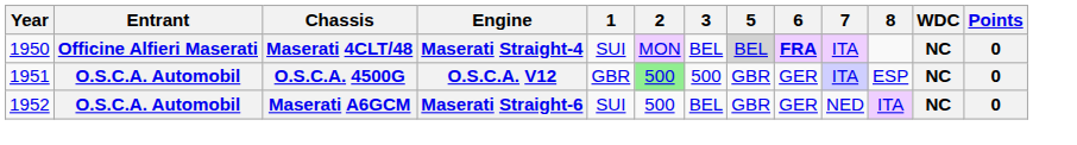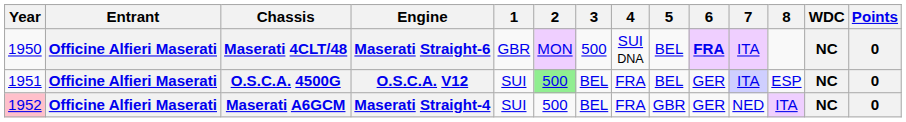 <table class="wikitable" style="text-align:center; font-size:90%">
 <tr>
 <th>Year</th>
 <th>Entrant</th>
 <th>Chassis</th>
 <th>Engine</th>
 <th>1</th>
 <th>2</th>
 <th>3</th>
+<th>4</th>
 <th>5</th>
 <th>6</th>
 <th>7</th>
 <th>8</th>
 <th>WDC</th>
 <th><a href='#'>Points</a></th>
 </tr>
 <tr>
 <td><a href='#'>1950</a></td>
 <th><a href='#'>Officine Alfieri Maserati</a></th>
 <th><a href='#'>Maserati</a> <a href='#'>4CLT/48</a></th>
-<th><a href='#'>Maserati</a> <a href='#'>Straight-4</a></th>
-<td><a href='#'>SUI</a></td>
+<th><a href='#'>Maserati</a> <a href='#'>Straight-6</a></th>
+<td><a href='#'>GBR</a></td>
 <td style="background:#EFCFFF;"><a href='#'>MON</a><br></td>
+<td><a href='#'>500</a></td>
+<td><a href='#'>SUI</a><br><small>DNA</small></td>
 <td><a href='#'>BEL</a></td>
-<td style="background: lightgrey;"><a href='#'>BEL</a></td>
 <td style="background:#EFCFFF;"><strong><a href='#'>FRA</a><br></strong></td>
 <td style="background:#EFCFFF;"><a href='#'>ITA</a><br></td>
 <td></td>
 <th>NC</th>
 <th>0</th>
 </tr>
 <tr>
 <td><a href='#'>1951</a></td>
-<th><a href='#'>O.S.C.A. Automobil</a></th>
+<th><a href='#'>Officine Alfieri Maserati</a></th>
 <th><a href='#'>O.S.C.A.</a> <a href='#'>4500G</a></th>
 <th><a href='#'>O.S.C.A.</a> <a href='#'>V12</a></th>
-<td><a href='#'>GBR</a></td>
+<td><a href='#'>SUI</a></td>
 <td style="background: lightgreen;"><a href='#'>500</a></td>
-<td><a href='#'>500</a></td>
-<td><a href='#'>GBR</a></td>
+<td><a href='#'>BEL</a></td>
+<td><a href='#'>FRA</a></td>
+<td><a href='#'>BEL</a></td>
 <td><a href='#'>GER</a></td>
 <td style="background:#CFCFFF;"><a href='#'>ITA</a><br></td>
 <td><a href='#'>ESP</a></td>
 <th>NC</th>
 <th>0</th>
 </tr>
 <tr>
-<td><a href='#'>1952</a></td>
-<th><a href='#'>O.S.C.A. Automobil</a></th>
+<td style="background: pink;"><a href='#'>1952</a></td>
+<th><a href='#'>Officine Alfieri Maserati</a></th>
 <th><a href='#'>Maserati</a> <a href='#'>A6GCM</a></th>
-<th><a href='#'>Maserati</a> <a href='#'>Straight-6</a></th>
+<th><a href='#'>Maserati</a> <a href='#'>Straight-4</a></th>
 <td><a href='#'>SUI</a></td>
 <td><a href='#'>500</a></td>
 <td><a href='#'>BEL</a></td>
+<td><a href='#'>FRA</a></td>
 <td><a href='#'>GBR</a></td>
 <td><a href='#'>GER</a></td>
 <td><a href='#'>NED</a></td>
 <td style="background:#EFCFFF;"><a href='#'>ITA</a><br></td>
 <th>NC</th>
 <th>0</th>
 </tr>
 </table>
